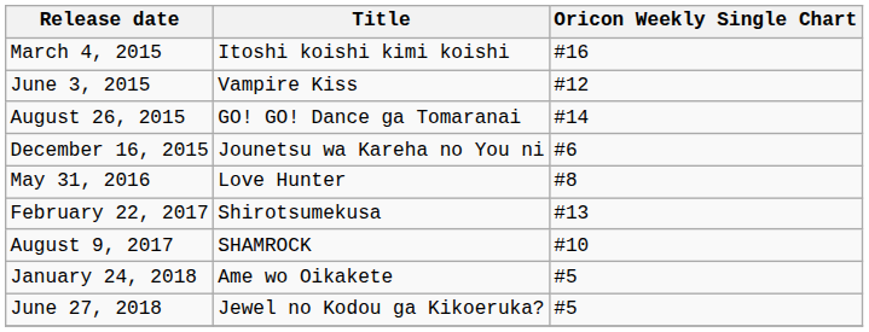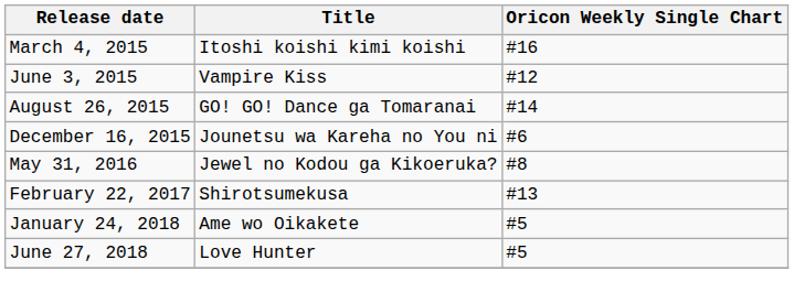 <table class="wikitable" style="font-size: small; margin-bottom: 10px;">
 <tr>
 <th>Release date</th>
 <th>Title<br></th>
 <th>Oricon Weekly Single Chart</th>
 </tr>
 <tr>
 <td>March 4, 2015</td>
 <td>Itoshi koishi kimi koishi</td>
 <td>#16</td>
 </tr>
 <tr>
 <td>June 3, 2015</td>
 <td>Vampire Kiss</td>
 <td>#12</td>
 </tr>
 <tr>
 <td>August 26, 2015</td>
 <td>GO! GO! Dance ga Tomaranai</td>
 <td>#14</td>
 </tr>
 <tr>
 <td>December 16, 2015</td>
 <td>Jounetsu wa Kareha no You ni</td>
 <td>#6</td>
 </tr>
 <tr>
 <td>May 31, 2016</td>
-<td>Love Hunter</td>
+<td>Jewel no Kodou ga Kikoeruka?</td>
 <td>#8</td>
 </tr>
 <tr>
 <td>February 22, 2017</td>
 <td>Shirotsumekusa</td>
 <td>#13</td>
 </tr>
 <tr>
-<td>August 9, 2017</td>
-<td>SHAMROCK</td>
-<td>#10</td>
-</tr>
-<tr>
 <td>January 24, 2018</td>
 <td>Ame wo Oikakete</td>
 <td>#5</td>
 </tr>
 <tr>
 <td>June 27, 2018</td>
-<td>Jewel no Kodou ga Kikoeruka?</td>
+<td>Love Hunter</td>
 <td>#5</td>
 </tr>
 <tr>
 </tr>
 </table>
